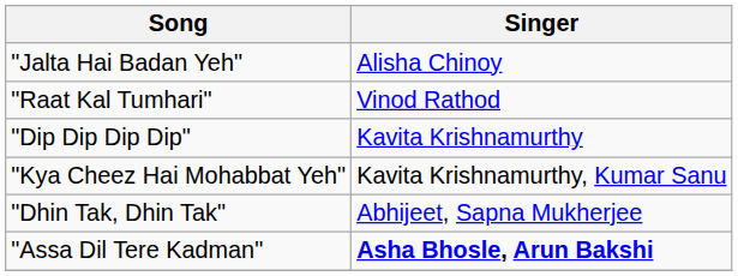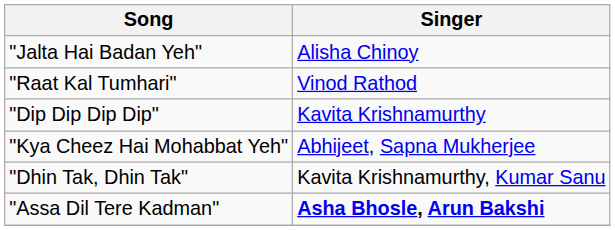 <table class="wikitable">
 <tr>
 <th>Song</th>
 <th>Singer</th>
 </tr>
 <tr>
 <td>"Jalta Hai Badan Yeh"</td>
 <td><a href='#'>Alisha Chinoy</a></td>
 </tr>
 <tr>
 <td>"Raat Kal Tumhari"</td>
 <td><a href='#'>Vinod Rathod</a></td>
 </tr>
 <tr>
 <td>"Dip Dip Dip Dip"</td>
 <td><a href='#'>Kavita Krishnamurthy</a></td>
 </tr>
 <tr>
 <td>"Kya Cheez Hai Mohabbat Yeh"</td>
-<td>Kavita Krishnamurthy, <a href='#'>Kumar Sanu</a></td>
+<td><a href='#'>Abhijeet</a>, <a href='#'>Sapna Mukherjee</a></td>
 </tr>
 <tr>
 <td>"Dhin Tak, Dhin Tak"</td>
-<td><a href='#'>Abhijeet</a>, <a href='#'>Sapna Mukherjee</a></td>
+<td>Kavita Krishnamurthy, <a href='#'>Kumar Sanu</a></td>
 </tr>
 <tr>
 <td>"Assa Dil Tere Kadman"</td>
 <td><strong><a href='#'>Asha Bhosle</a>, <a href='#'>Arun Bakshi</a></strong></td>
 </tr>
 <tr>
 </tr>
 </table>
